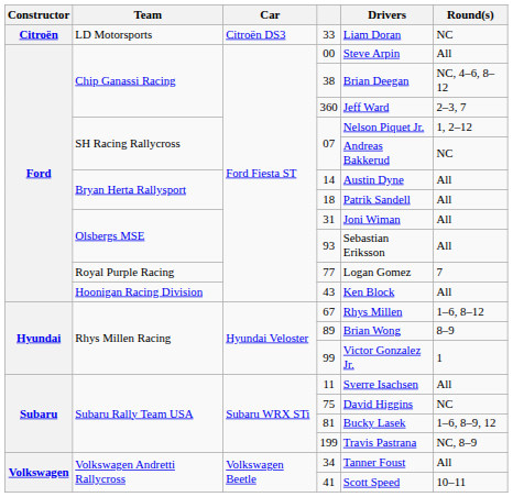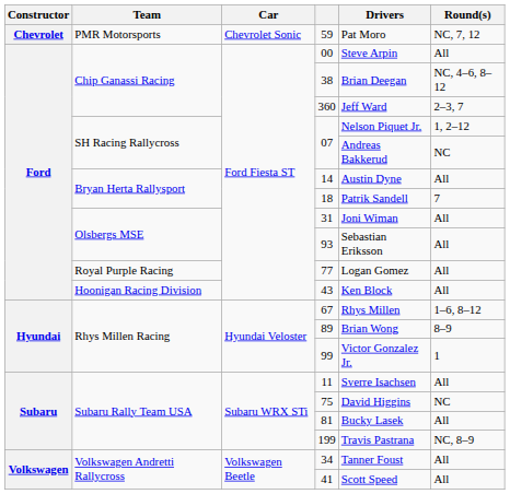 <table class="wikitable" style="font-size: 90%">
 <tr>
 <th>Constructor</th>
 <th>Team</th>
 <th>Car</th>
 <th></th>
 <th>Drivers</th>
 <th>Round(s)</th>
 </tr>
 <tr>
-<th><a href='#'>Citroën</a></th>
-<td> LD Motorsports</td>
-<td><a href='#'>Citroën DS3</a></td>
-<td align=center>33</td>
-<td> <a href='#'>Liam Doran</a></td>
-<td>NC</td>
+<th><a href='#'>Chevrolet</a></th>
+<td> PMR Motorsports</td>
+<td><a href='#'>Chevrolet Sonic</a></td>
+<td align=center>59</td>
+<td> Pat Moro</td>
+<td>NC, 7, 12</td>
 </tr>
 <tr>
 <th rowspan=11><a href='#'>Ford</a></th>
 <td rowspan=3> <a href='#'>Chip Ganassi Racing</a></td>
 <td rowspan=11><a href='#'>Ford Fiesta ST</a></td>
 <td align=center>00</td>
 <td> <a href='#'>Steve Arpin</a></td>
 <td>All</td>
 </tr>
 <tr>
 <td align=center>38</td>
 <td> <a href='#'>Brian Deegan</a></td>
 <td>NC, 4–6, 8–12</td>
 </tr>
 <tr>
 <td align=center>360</td>
 <td> <a href='#'>Jeff Ward</a></td>
 <td>2–3, 7</td>
 </tr>
 <tr>
 <td rowspan=2> SH Racing Rallycross</td>
 <td rowspan=2 align=center>07</td>
 <td> <a href='#'>Nelson Piquet Jr.</a></td>
 <td>1, 2–12</td>
 </tr>
 <tr>
 <td> <a href='#'>Andreas Bakkerud</a></td>
 <td>NC</td>
 </tr>
 <tr>
 <td rowspan=2> <a href='#'>Bryan Herta Rallysport</a></td>
 <td align=center>14</td>
 <td> <a href='#'>Austin Dyne</a></td>
 <td>All</td>
 </tr>
 <tr>
 <td align=center>18</td>
 <td> <a href='#'>Patrik Sandell</a></td>
-<td>All</td>
+<td>7</td>
 </tr>
 <tr>
 <td rowspan=2> <a href='#'>Olsbergs MSE</a></td>
 <td align=center>31</td>
 <td> <a href='#'>Joni Wiman</a></td>
 <td>All</td>
 </tr>
 <tr>
 <td align=center>93</td>
 <td> Sebastian Eriksson</td>
 <td>All</td>
 </tr>
 <tr>
 <td> Royal Purple Racing</td>
 <td align=center>77</td>
 <td> Logan Gomez</td>
-<td>7</td>
+<td>All</td>
 </tr>
 <tr>
 <td> <a href='#'>Hoonigan Racing Division</a></td>
 <td align=center>43</td>
 <td> <a href='#'>Ken Block</a></td>
 <td>All</td>
 </tr>
 <tr>
 <th rowspan=3><a href='#'>Hyundai</a></th>
 <td rowspan=3> Rhys Millen Racing</td>
 <td rowspan=3><a href='#'>Hyundai Veloster</a></td>
 <td align=center>67</td>
 <td> <a href='#'>Rhys Millen</a></td>
 <td>1–6, 8–12</td>
 </tr>
 <tr>
 <td align=center>89</td>
 <td> <a href='#'>Brian Wong</a></td>
 <td>8–9</td>
 </tr>
 <tr>
 <td align=center>99</td>
 <td> <a href='#'>Victor Gonzalez Jr.</a></td>
 <td>1</td>
 </tr>
 <tr>
 <th rowspan=4><a href='#'>Subaru</a></th>
 <td rowspan=4> <a href='#'>Subaru Rally Team USA</a></td>
 <td rowspan=4><a href='#'>Subaru WRX STi</a></td>
 <td align=center>11</td>
 <td> <a href='#'>Sverre Isachsen</a></td>
 <td>All</td>
 </tr>
 <tr>
 <td align=center>75</td>
 <td> <a href='#'>David Higgins</a></td>
 <td>NC</td>
 </tr>
 <tr>
 <td align=center>81</td>
 <td> <a href='#'>Bucky Lasek</a></td>
-<td>1–6, 8–9, 12</td>
+<td>All</td>
 </tr>
 <tr>
 <td align=center>199</td>
 <td> <a href='#'>Travis Pastrana</a></td>
 <td>NC, 8–9</td>
 </tr>
 <tr>
 <th rowspan=2><a href='#'>Volkswagen</a></th>
 <td rowspan=2> <a href='#'>Volkswagen Andretti Rallycross</a></td>
 <td rowspan=2><a href='#'>Volkswagen Beetle</a></td>
 <td align=center>34</td>
 <td> <a href='#'>Tanner Foust</a></td>
 <td>All</td>
 </tr>
 <tr>
 <td align=center>41</td>
 <td> <a href='#'>Scott Speed</a></td>
-<td>10–11</td>
+<td>All</td>
 </tr>
 </table>
